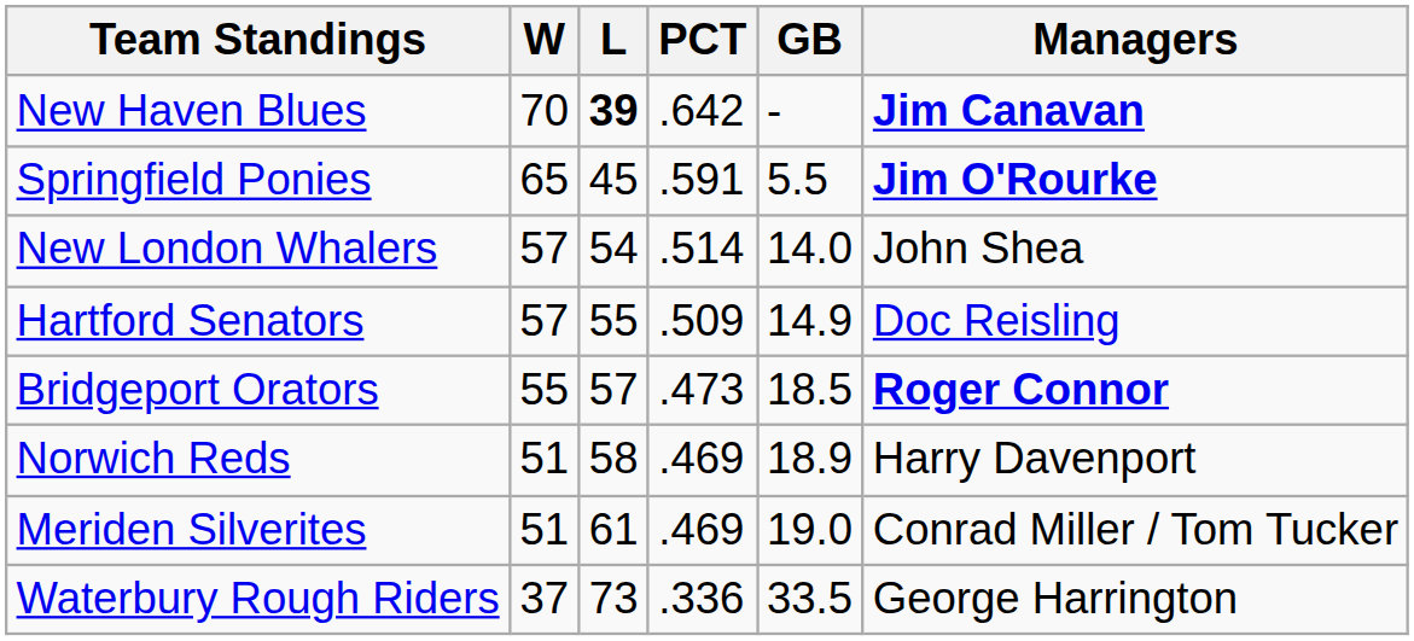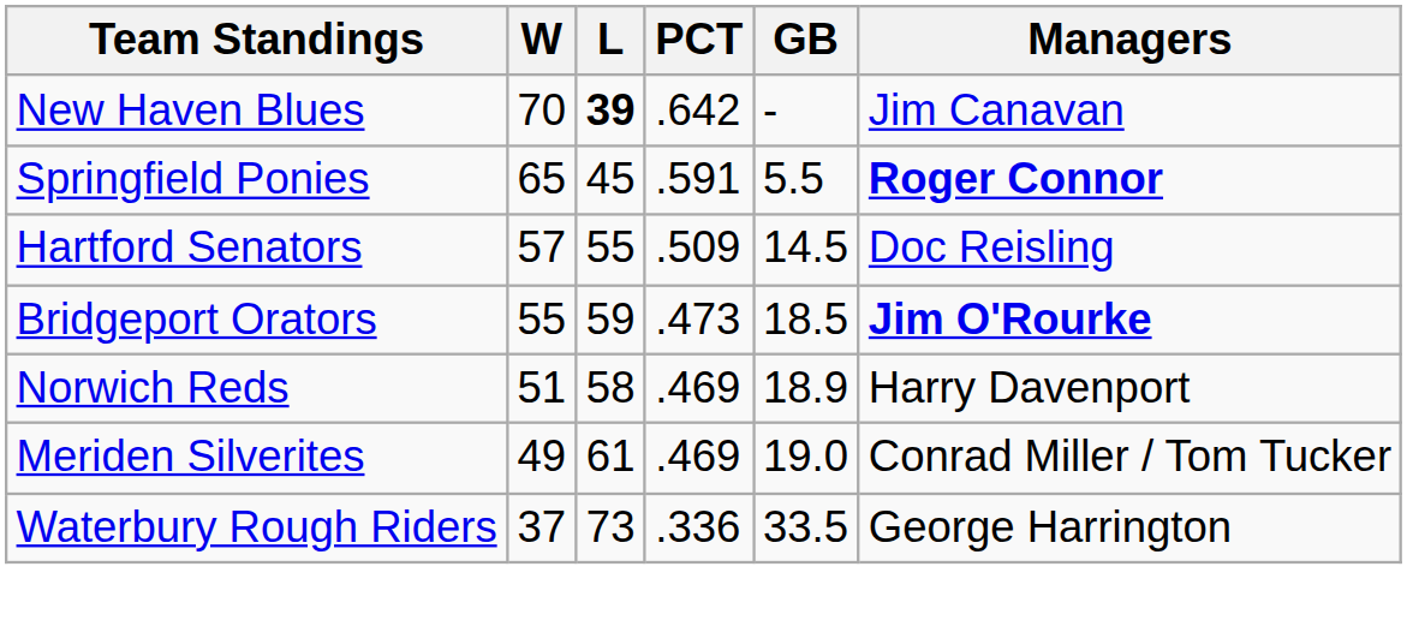 <table class="wikitable">
 <tr>
 <th>Team Standings</th>
 <th>W</th>
 <th>L</th>
 <th>PCT</th>
 <th>GB</th>
 <th>Managers</th>
 </tr>
 <tr>
 <td><a href='#'>New Haven Blues</a></td>
 <td>70</td>
 <td><strong>39</strong></td>
 <td>.642</td>
 <td>-</td>
-<td><strong><a href='#'>Jim Canavan</a></strong></td>
+<td><a href='#'>Jim Canavan</a></td>
 </tr>
 <tr>
 <td><a href='#'>Springfield Ponies</a></td>
 <td>65</td>
 <td>45</td>
 <td>.591</td>
 <td>5.5</td>
-<td><strong><a href='#'>Jim O'Rourke</a></strong></td>
-</tr>
-<tr>
-<td><a href='#'>New London Whalers</a></td>
-<td>57</td>
-<td>54</td>
-<td>.514</td>
-<td>14.0</td>
-<td>John Shea</td>
+<td><strong><a href='#'>Roger Connor</a></strong></td>
 </tr>
 <tr>
 <td><a href='#'>Hartford Senators</a></td>
 <td>57</td>
 <td>55</td>
 <td>.509</td>
-<td>14.9</td>
+<td>14.5</td>
 <td><a href='#'>Doc Reisling</a></td>
 </tr>
 <tr>
 <td><a href='#'>Bridgeport Orators</a></td>
 <td>55</td>
-<td>57</td>
+<td>59</td>
 <td>.473</td>
 <td>18.5</td>
-<td><strong><a href='#'>Roger Connor</a></strong></td>
+<td><strong><a href='#'>Jim O'Rourke</a></strong></td>
 </tr>
 <tr>
 <td><a href='#'>Norwich Reds</a></td>
 <td>51</td>
 <td>58</td>
 <td>.469</td>
 <td>18.9</td>
 <td>Harry Davenport</td>
 </tr>
 <tr>
 <td><a href='#'>Meriden Silverites</a></td>
-<td>51</td>
+<td>49</td>
 <td>61</td>
 <td>.469</td>
 <td>19.0</td>
 <td>Conrad Miller / Tom Tucker</td>
 </tr>
 <tr>
 <td><a href='#'>Waterbury Rough Riders</a></td>
 <td>37</td>
 <td>73</td>
 <td>.336</td>
 <td>33.5</td>
 <td>George Harrington</td>
 </tr>
 </table>
